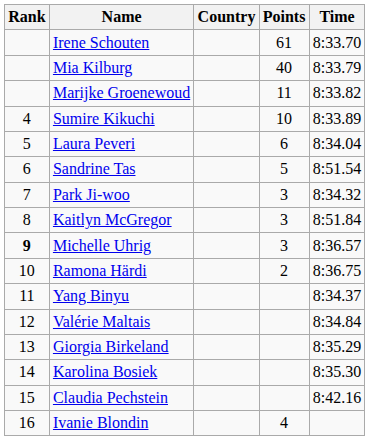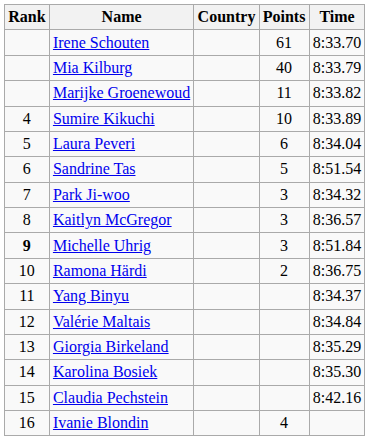 <table class="wikitable sortable" style="text-align:center">
 <tr>
 <th>Rank</th>
 <th>Name</th>
 <th>Country</th>
 <th>Points</th>
 <th>Time</th>
 </tr>
 <tr>
 <td></td>
 <td align=left><a href='#'>Irene Schouten</a></td>
 <td align=left></td>
 <td>61</td>
 <td>8:33.70</td>
 </tr>
 <tr>
 <td></td>
 <td align=left><a href='#'>Mia Kilburg</a></td>
 <td align=left></td>
 <td>40</td>
 <td>8:33.79</td>
 </tr>
 <tr>
 <td></td>
 <td align=left><a href='#'>Marijke Groenewoud</a></td>
 <td align=left></td>
 <td>11</td>
 <td>8:33.82</td>
 </tr>
 <tr>
 <td>4</td>
 <td align=left><a href='#'>Sumire Kikuchi</a></td>
 <td align=left></td>
 <td>10</td>
 <td>8:33.89</td>
 </tr>
 <tr>
 <td>5</td>
 <td align=left><a href='#'>Laura Peveri</a></td>
 <td align=left></td>
 <td>6</td>
 <td>8:34.04</td>
 </tr>
 <tr>
 <td>6</td>
 <td align=left><a href='#'>Sandrine Tas</a></td>
 <td align=left></td>
 <td>5</td>
 <td>8:51.54</td>
 </tr>
 <tr>
 <td>7</td>
 <td align=left><a href='#'>Park Ji-woo</a></td>
 <td align=left></td>
 <td>3</td>
 <td>8:34.32</td>
 </tr>
 <tr>
 <td>8</td>
 <td align=left><a href='#'>Kaitlyn McGregor</a></td>
 <td align=left></td>
 <td>3</td>
-<td>8:51.84</td>
+<td>8:36.57</td>
 </tr>
 <tr>
 <td><strong>9</strong></td>
 <td align=left><a href='#'>Michelle Uhrig</a></td>
 <td align=left></td>
 <td>3</td>
-<td>8:36.57</td>
+<td>8:51.84</td>
 </tr>
 <tr>
 <td>10</td>
 <td align=left><a href='#'>Ramona Härdi</a></td>
 <td align=left></td>
 <td>2</td>
 <td>8:36.75</td>
 </tr>
 <tr>
 <td>11</td>
 <td align=left><a href='#'>Yang Binyu</a></td>
 <td align=left></td>
 <td></td>
 <td>8:34.37</td>
 </tr>
 <tr>
 <td>12</td>
 <td align=left><a href='#'>Valérie Maltais</a></td>
 <td align=left></td>
 <td></td>
 <td>8:34.84</td>
 </tr>
 <tr>
 <td>13</td>
 <td align=left><a href='#'>Giorgia Birkeland</a></td>
 <td align=left></td>
 <td></td>
 <td>8:35.29</td>
 </tr>
 <tr>
 <td>14</td>
 <td align=left><a href='#'>Karolina Bosiek</a></td>
 <td align=left></td>
 <td></td>
 <td>8:35.30</td>
 </tr>
 <tr>
 <td>15</td>
 <td align=left><a href='#'>Claudia Pechstein</a></td>
 <td align=left></td>
 <td></td>
 <td>8:42.16</td>
 </tr>
 <tr>
 <td>16</td>
 <td align=left><a href='#'>Ivanie Blondin</a></td>
 <td align=left></td>
 <td>4</td>
 <td></td>
 </tr>
 </table>
